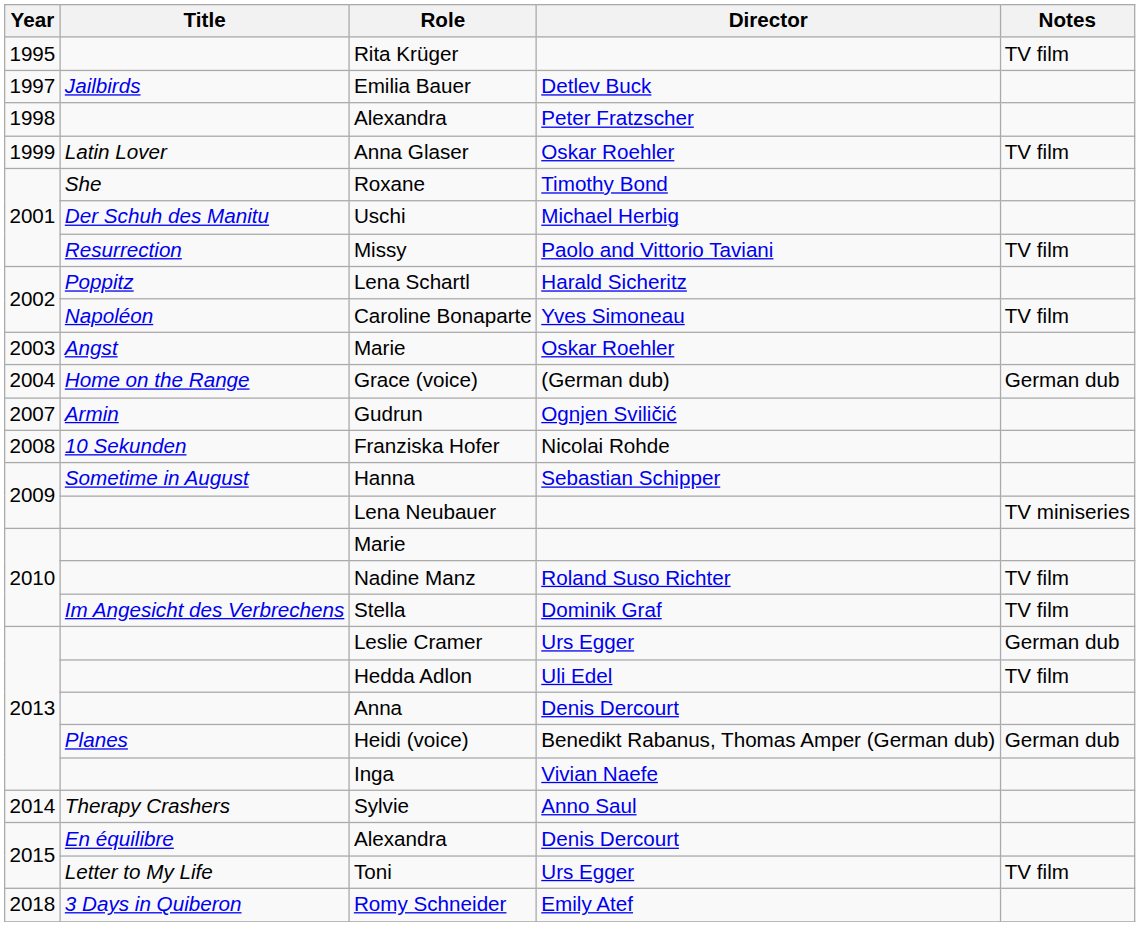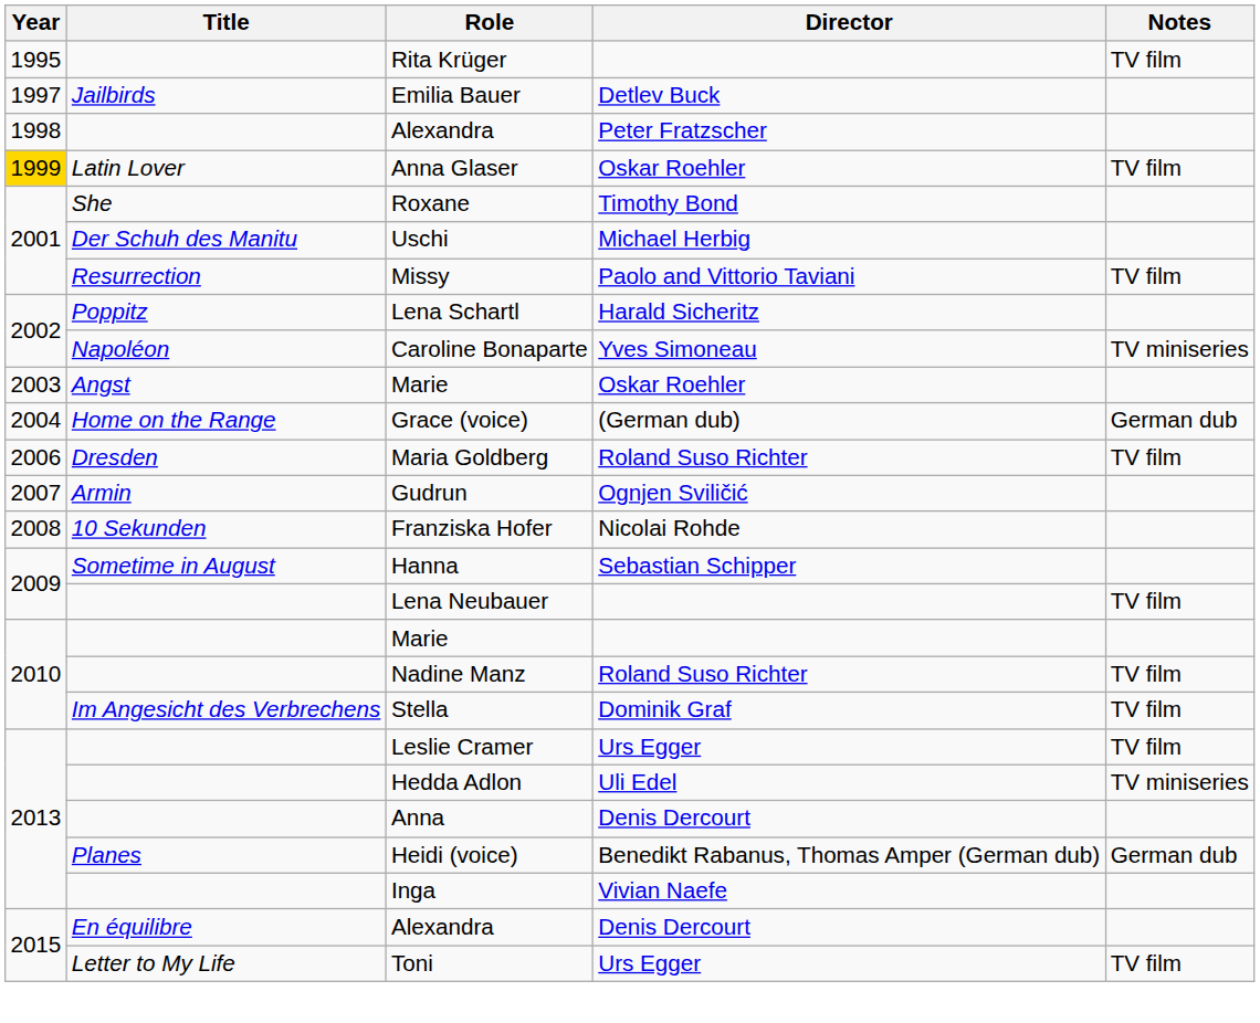 <table class="wikitable sortable">
 <tr>
 <th>Year</th>
 <th>Title</th>
 <th>Role</th>
 <th>Director</th>
 <th class="unsortable">Notes</th>
 </tr>
 <tr>
 <td>1995</td>
 <td><em></em></td>
 <td>Rita Krüger</td>
 <td></td>
 <td>TV film</td>
 </tr>
 <tr>
 <td>1997</td>
 <td><em><a href='#'>Jailbirds</a></em></td>
 <td>Emilia Bauer</td>
 <td><a href='#'>Detlev Buck</a></td>
 <td></td>
 </tr>
 <tr>
 <td>1998</td>
 <td><em></em></td>
 <td>Alexandra</td>
 <td><a href='#'>Peter Fratzscher</a></td>
 <td></td>
 </tr>
 <tr>
-<td>1999</td>
+<td style="background: gold;">1999</td>
 <td><em>Latin Lover</em></td>
 <td>Anna Glaser</td>
 <td><a href='#'>Oskar Roehler</a></td>
 <td>TV film</td>
 </tr>
 <tr>
 <td rowspan="3">2001</td>
 <td><em>She</em></td>
 <td>Roxane</td>
 <td><a href='#'>Timothy Bond</a></td>
 <td></td>
 </tr>
 <tr>
 <td><em><a href='#'>Der Schuh des Manitu</a></em></td>
 <td>Uschi</td>
 <td><a href='#'>Michael Herbig</a></td>
 <td></td>
 </tr>
 <tr>
 <td><em><a href='#'>Resurrection</a></em></td>
 <td>Missy</td>
 <td><a href='#'>Paolo and Vittorio Taviani</a></td>
 <td>TV film</td>
 </tr>
 <tr>
 <td rowspan="2">2002</td>
 <td><em><a href='#'>Poppitz</a></em></td>
 <td>Lena Schartl</td>
 <td><a href='#'>Harald Sicheritz</a></td>
 <td></td>
 </tr>
 <tr>
 <td><em><a href='#'>Napoléon</a></em></td>
 <td>Caroline Bonaparte</td>
 <td><a href='#'>Yves Simoneau</a></td>
-<td>TV film</td>
+<td>TV miniseries</td>
 </tr>
 <tr>
 <td>2003</td>
 <td><em><a href='#'>Angst</a></em></td>
 <td>Marie</td>
 <td><a href='#'>Oskar Roehler</a></td>
 <td></td>
 </tr>
 <tr>
 <td>2004</td>
 <td><em><a href='#'>Home on the Range</a></em></td>
 <td>Grace (voice)</td>
 <td> (German dub)</td>
 <td>German dub</td>
+</tr>
+<tr>
+<td>2006</td>
+<td><em><a href='#'>Dresden</a></em></td>
+<td>Maria Goldberg</td>
+<td><a href='#'>Roland Suso Richter</a></td>
+<td>TV film</td>
 </tr>
 <tr>
 <td>2007</td>
 <td><em><a href='#'>Armin</a></em></td>
 <td>Gudrun</td>
 <td><a href='#'>Ognjen Sviličić</a></td>
 <td></td>
 </tr>
 <tr>
 <td>2008</td>
 <td><em><a href='#'>10 Sekunden</a></em></td>
 <td>Franziska Hofer</td>
 <td>Nicolai Rohde</td>
 <td></td>
 </tr>
 <tr>
 <td rowspan="2">2009</td>
 <td><em><a href='#'>Sometime in August</a></em></td>
 <td>Hanna</td>
 <td><a href='#'>Sebastian Schipper</a></td>
 <td></td>
 </tr>
 <tr>
 <td><em></em></td>
 <td>Lena Neubauer</td>
 <td></td>
-<td>TV miniseries</td>
+<td>TV film</td>
 </tr>
 <tr>
 <td rowspan="3">2010</td>
 <td><em></em></td>
 <td>Marie</td>
 <td></td>
 <td></td>
 </tr>
 <tr>
 <td><em></em></td>
 <td>Nadine Manz</td>
 <td><a href='#'>Roland Suso Richter</a></td>
 <td>TV film</td>
 </tr>
 <tr>
 <td><em><a href='#'>Im Angesicht des Verbrechens</a></em></td>
 <td>Stella</td>
 <td><a href='#'>Dominik Graf</a></td>
 <td>TV film</td>
 </tr>
 <tr>
 <td rowspan="5">2013</td>
 <td><em></em></td>
 <td>Leslie Cramer</td>
 <td><a href='#'>Urs Egger</a></td>
-<td>German dub</td>
+<td>TV film</td>
 </tr>
 <tr>
 <td><em></em></td>
 <td>Hedda Adlon</td>
 <td><a href='#'>Uli Edel</a></td>
-<td>TV film</td>
+<td>TV miniseries</td>
 </tr>
 <tr>
 <td><em></em></td>
 <td>Anna</td>
 <td><a href='#'>Denis Dercourt</a></td>
 <td></td>
 </tr>
 <tr>
 <td><em><a href='#'>Planes</a></em></td>
 <td>Heidi (voice)</td>
 <td>Benedikt Rabanus, Thomas Amper (German dub)</td>
 <td>German dub</td>
 </tr>
 <tr>
 <td><em></em></td>
 <td>Inga</td>
 <td><a href='#'>Vivian Naefe</a></td>
 <td></td>
 </tr>
 <tr>
-<td>2014</td>
-<td><em>Therapy Crashers</em></td>
-<td>Sylvie</td>
-<td><a href='#'>Anno Saul</a></td>
-<td></td>
-</tr>
-<tr>
 <td rowspan="2">2015</td>
 <td><em><a href='#'>En équilibre</a></em></td>
 <td>Alexandra</td>
 <td><a href='#'>Denis Dercourt</a></td>
 <td></td>
 </tr>
 <tr>
 <td><em>Letter to My Life</em></td>
 <td>Toni</td>
 <td><a href='#'>Urs Egger</a></td>
 <td>TV film</td>
 </tr>
-<tr>
-<td>2018</td>
-<td><em><a href='#'>3 Days in Quiberon</a></em></td>
-<td><a href='#'>Romy Schneider</a></td>
-<td><a href='#'>Emily Atef</a></td>
-<td></td>
-</tr>
 </table>
